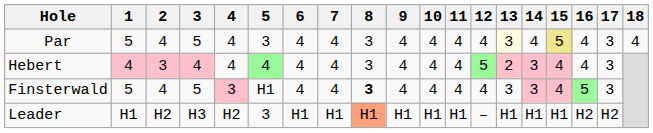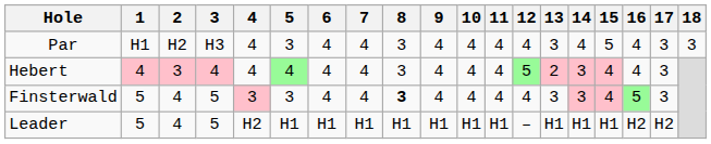 <table class="wikitable" style="text-align:center">
 <tr>
 <th>Hole</th>
 <th> 1 </th>
 <th> 2 </th>
 <th> 3 </th>
 <th> 4 </th>
 <th> 5 </th>
 <th> 6 </th>
 <th> 7 </th>
 <th> 8 </th>
 <th> 9 </th>
 <th>10</th>
 <th>11</th>
 <th>12</th>
 <th>13</th>
 <th>14</th>
 <th>15</th>
 <th>16</th>
 <th>17</th>
 <th>18</th>
 </tr>
 <tr>
 <td>Par</td>
-<td>5</td>
-<td>4</td>
-<td>5</td>
+<td>H1</td>
+<td>H2</td>
+<td>H3</td>
 <td>4</td>
 <td>3</td>
 <td>4</td>
 <td>4</td>
 <td>3</td>
 <td>4</td>
 <td>4</td>
 <td>4</td>
 <td>4</td>
-<td style="background: lightyellow;">3</td>
+<td>3</td>
 <td>4</td>
-<td style="background: khaki;">5</td>
+<td>5</td>
 <td>4</td>
 <td>3</td>
-<td>4</td>
+<td>3</td>
 </tr>
 <tr>
 <td align=left> Hebert</td>
 <td style="background: Pink;">4</td>
 <td style="background: Pink;">3</td>
 <td style="background: Pink;">4</td>
 <td>4</td>
 <td style="background: PaleGreen;">4</td>
 <td>4</td>
 <td>4</td>
 <td>3</td>
 <td>4</td>
 <td>4</td>
 <td>4</td>
 <td style="background: PaleGreen;">5</td>
 <td style="background: Pink;">2</td>
 <td style="background: Pink;">3</td>
 <td style="background: Pink;">4</td>
 <td>4</td>
 <td>3</td>
 <td rowspan=3 style="background:#DCDCDC;"> </td>
 </tr>
 <tr>
 <td align=left> Finsterwald</td>
 <td>5</td>
 <td>4</td>
 <td>5</td>
 <td style="background: Pink;">3</td>
-<td>H1</td>
+<td>3</td>
 <td>4</td>
 <td>4</td>
 <td><strong>3</strong></td>
 <td>4</td>
 <td>4</td>
 <td>4</td>
 <td>4</td>
 <td>3</td>
 <td style="background: Pink;">3</td>
 <td style="background: Pink;">4</td>
 <td style="background: PaleGreen;">5</td>
 <td>3</td>
 </tr>
 <tr>
 <td align=left>Leader</td>
-<td>H1</td>
+<td>5</td>
+<td>4</td>
+<td>5</td>
 <td>H2</td>
-<td>H3</td>
-<td>H2</td>
-<td>3</td>
 <td>H1</td>
 <td>H1</td>
-<td style="background: lightsalmon;">H1</td>
+<td>H1</td>
+<td>H1</td>
 <td>H1</td>
 <td>H1</td>
 <td>H1</td>
 <td>–</td>
 <td>H1</td>
 <td>H1</td>
 <td>H1</td>
 <td>H2</td>
 <td>H2</td>
 </tr>
 </table>
